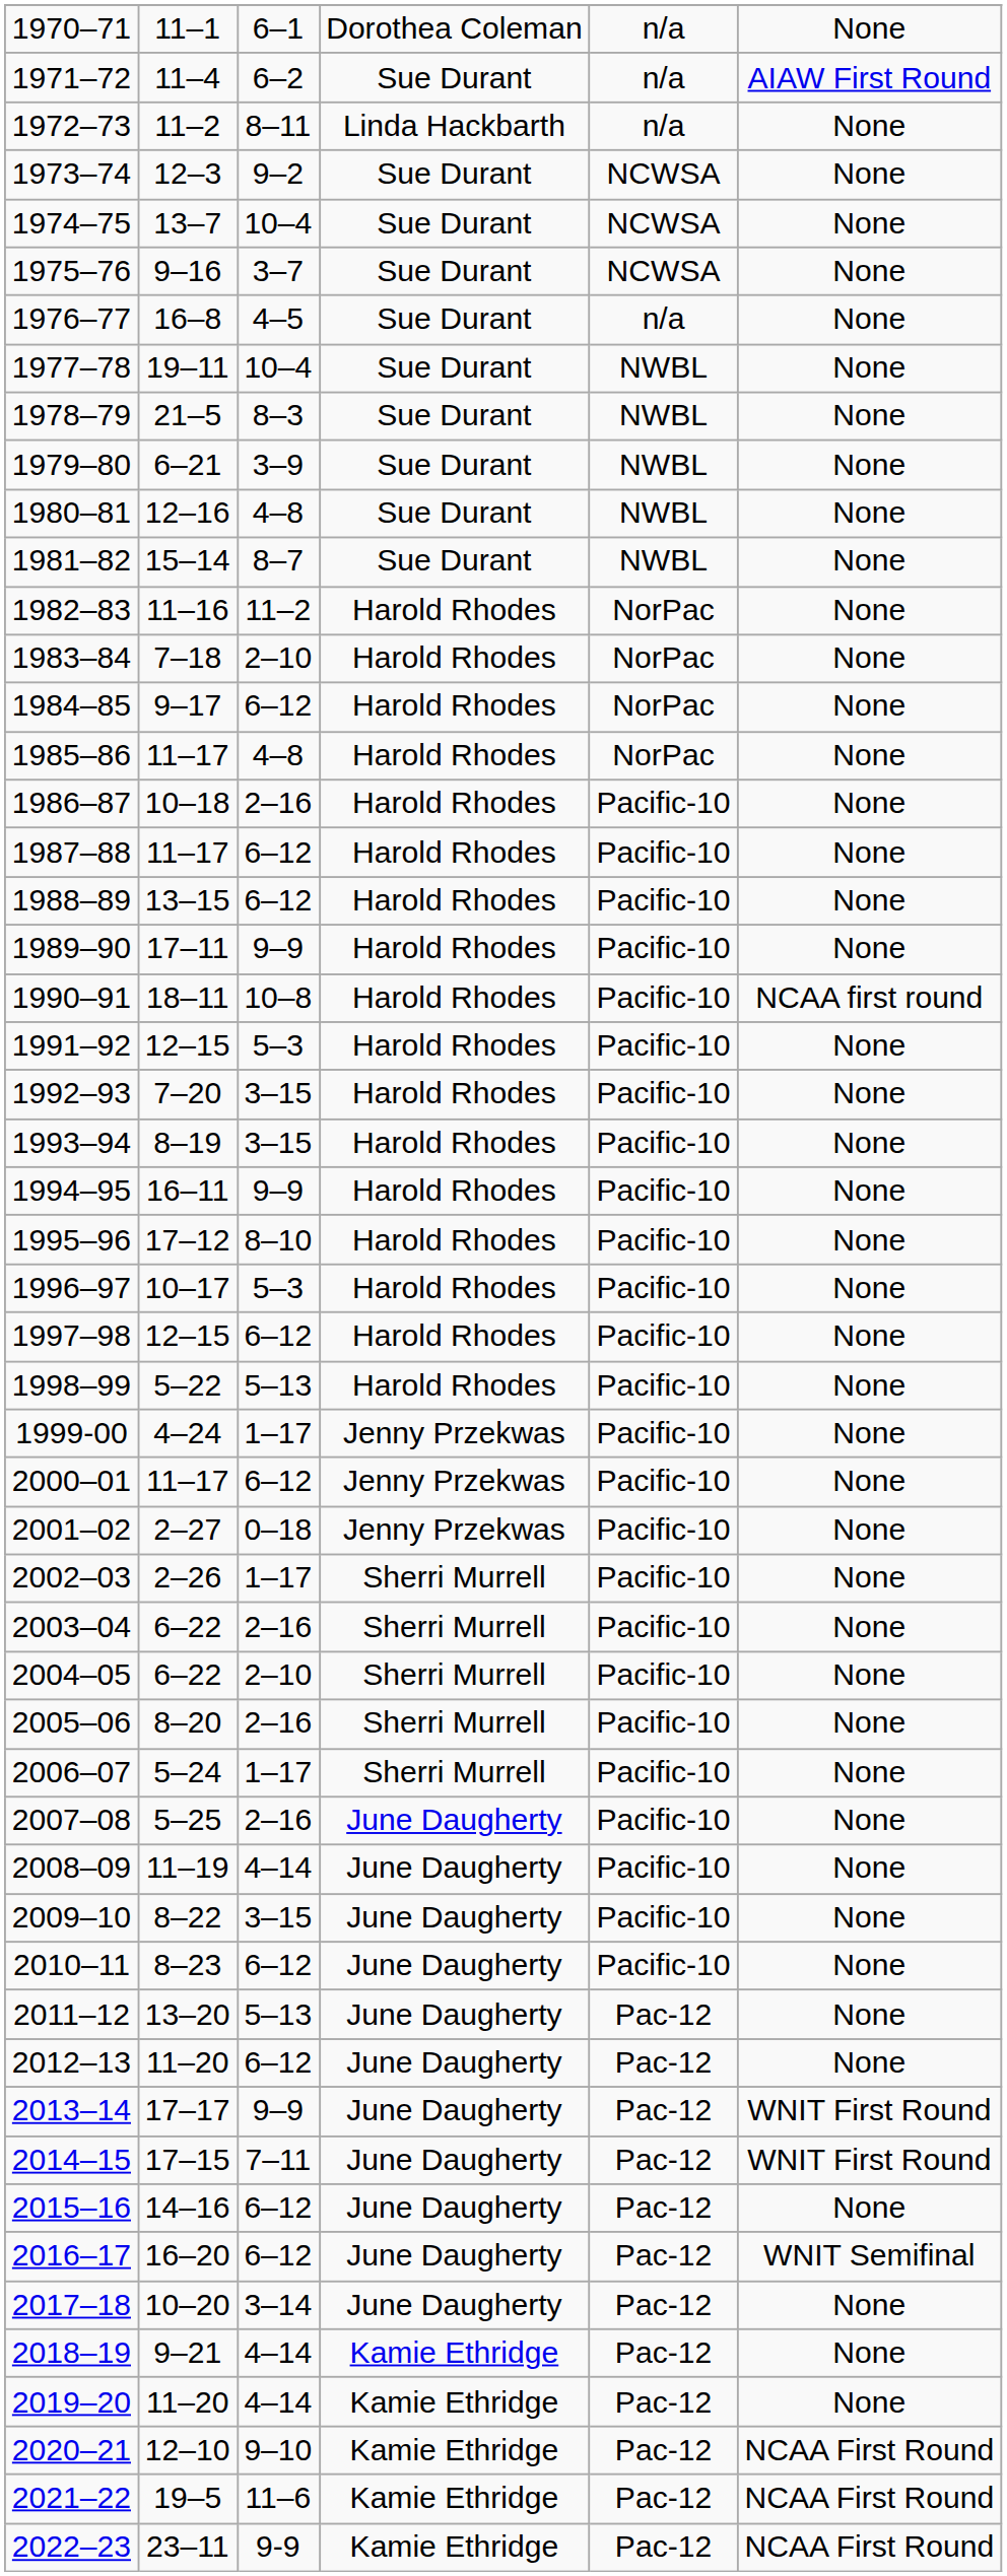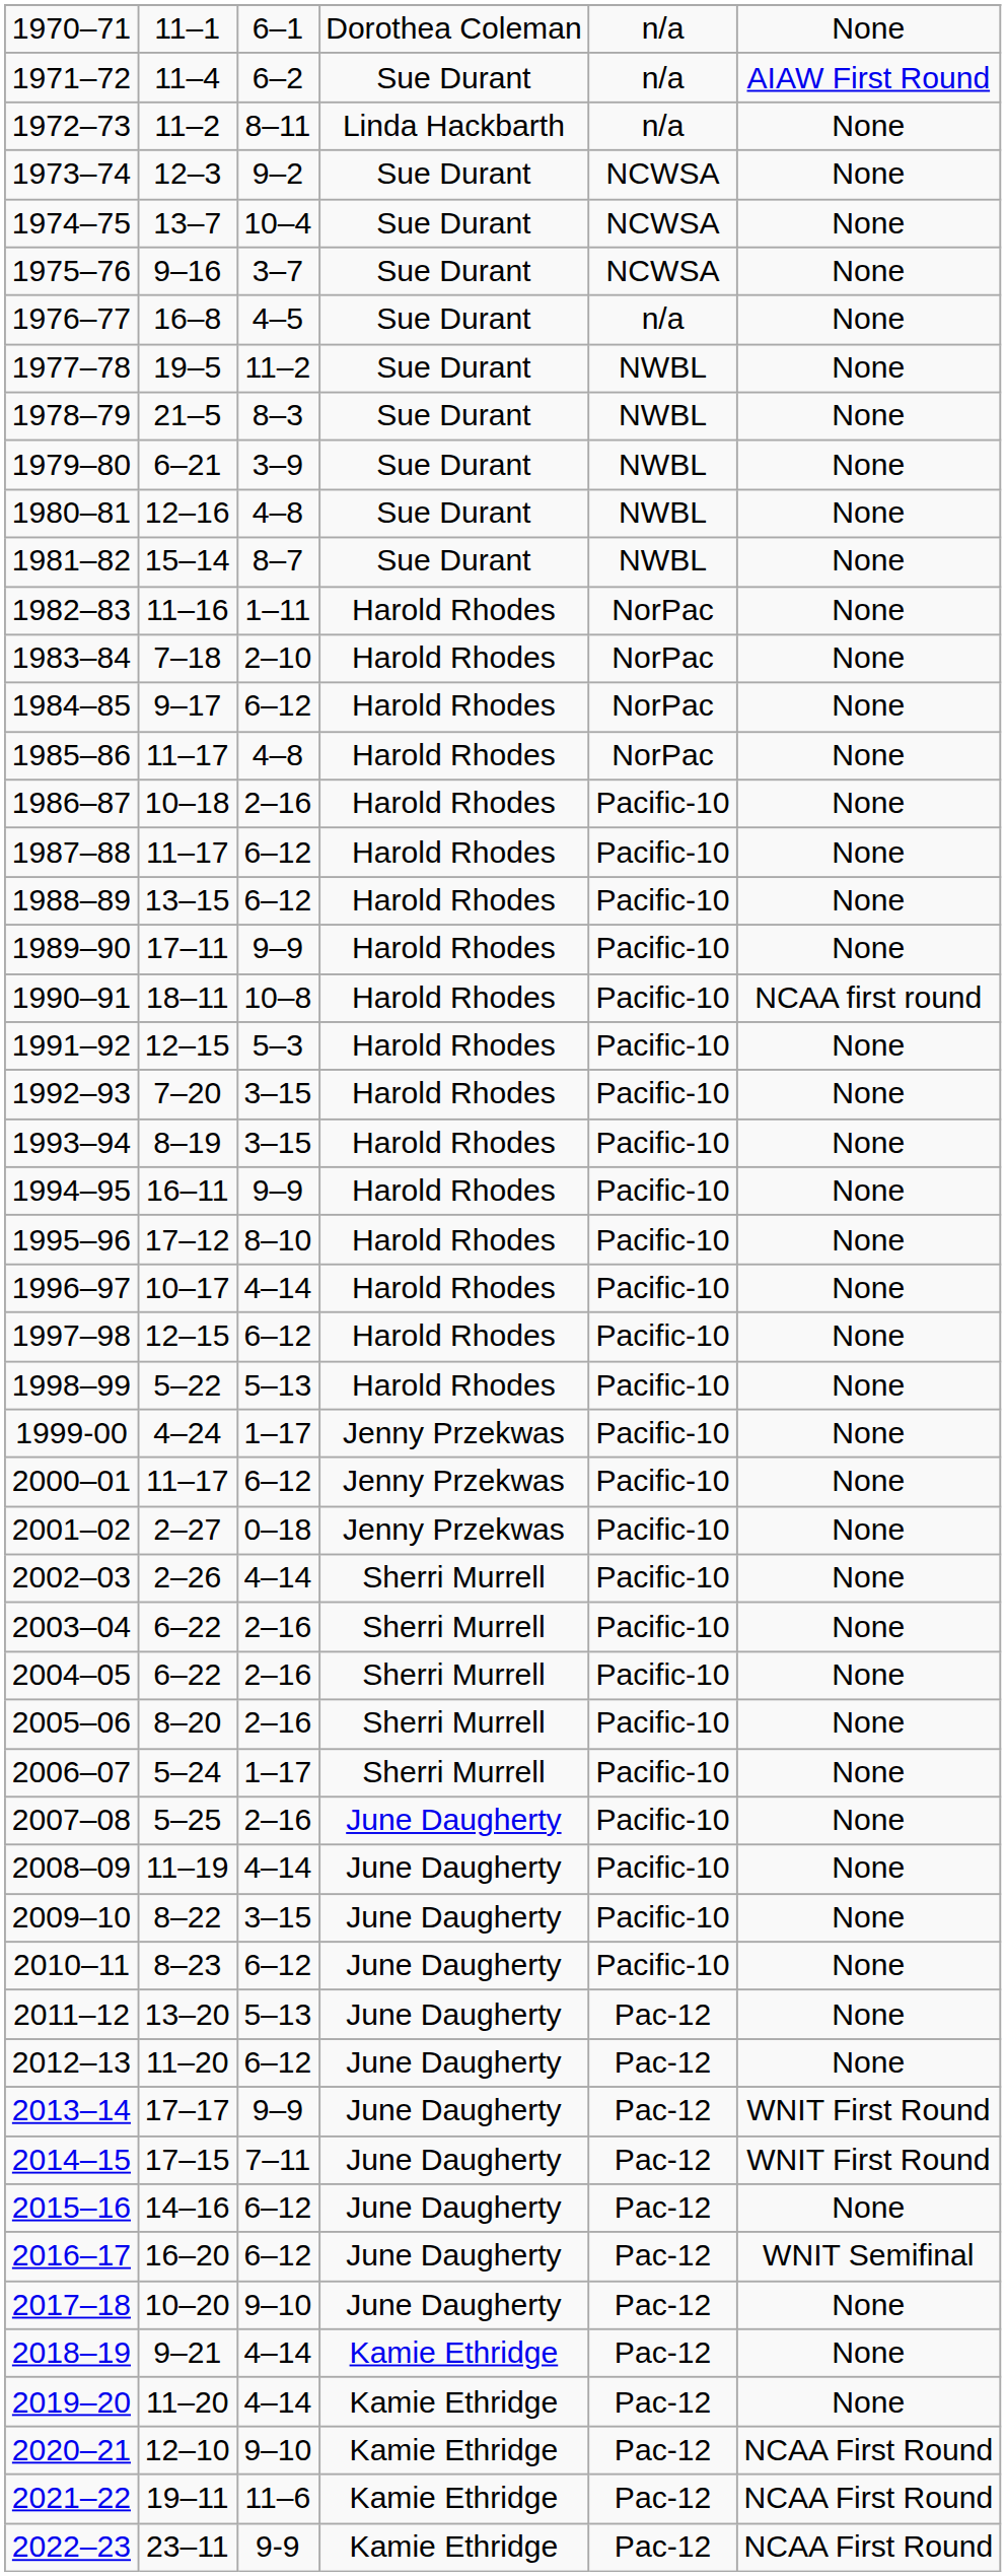 <table class="wikitable" style="text-align:center">
 <tr>
 </tr>
 <tr>
 <td>1970–71</td>
 <td>11–1</td>
 <td>6–1</td>
 <td>Dorothea Coleman</td>
 <td>n/a</td>
 <td>None</td>
 </tr>
 <tr>
 <td>1971–72</td>
 <td>11–4</td>
 <td>6–2</td>
 <td>Sue Durant</td>
 <td>n/a</td>
 <td><a href='#'>AIAW First Round</a></td>
 </tr>
 <tr>
 <td>1972–73</td>
 <td>11–2</td>
 <td>8–11</td>
 <td>Linda Hackbarth</td>
 <td>n/a</td>
 <td>None</td>
 </tr>
 <tr>
 <td>1973–74</td>
 <td>12–3</td>
 <td>9–2</td>
 <td>Sue Durant</td>
 <td>NCWSA</td>
 <td>None</td>
 </tr>
 <tr>
 <td>1974–75</td>
 <td>13–7</td>
 <td>10–4</td>
 <td>Sue Durant</td>
 <td>NCWSA</td>
 <td>None</td>
 </tr>
 <tr>
 <td>1975–76</td>
 <td>9–16</td>
 <td>3–7</td>
 <td>Sue Durant</td>
 <td>NCWSA</td>
 <td>None</td>
 </tr>
 <tr>
 <td>1976–77</td>
 <td>16–8</td>
 <td>4–5</td>
 <td>Sue Durant</td>
 <td>n/a</td>
 <td>None</td>
 </tr>
 <tr>
 <td>1977–78</td>
-<td>19–11</td>
-<td>10–4</td>
+<td>19–5</td>
+<td>11–2</td>
 <td>Sue Durant</td>
 <td>NWBL</td>
 <td>None</td>
 </tr>
 <tr>
 <td>1978–79</td>
 <td>21–5</td>
 <td>8–3</td>
 <td>Sue Durant</td>
 <td>NWBL</td>
 <td>None</td>
 </tr>
 <tr>
 <td>1979–80</td>
 <td>6–21</td>
 <td>3–9</td>
 <td>Sue Durant</td>
 <td>NWBL</td>
 <td>None</td>
 </tr>
 <tr>
 <td>1980–81</td>
 <td>12–16</td>
 <td>4–8</td>
 <td>Sue Durant</td>
 <td>NWBL</td>
 <td>None</td>
 </tr>
 <tr>
 <td>1981–82</td>
 <td>15–14</td>
 <td>8–7</td>
 <td>Sue Durant</td>
 <td>NWBL</td>
 <td>None</td>
 </tr>
 <tr>
 <td>1982–83</td>
 <td>11–16</td>
-<td>11–2</td>
+<td>1–11</td>
 <td>Harold Rhodes</td>
 <td>NorPac</td>
 <td>None</td>
 </tr>
 <tr>
 <td>1983–84</td>
 <td>7–18</td>
 <td>2–10</td>
 <td>Harold Rhodes</td>
 <td>NorPac</td>
 <td>None</td>
 </tr>
 <tr>
 <td>1984–85</td>
 <td>9–17</td>
 <td>6–12</td>
 <td>Harold Rhodes</td>
 <td>NorPac</td>
 <td>None</td>
 </tr>
 <tr>
 <td>1985–86</td>
 <td>11–17</td>
 <td>4–8</td>
 <td>Harold Rhodes</td>
 <td>NorPac</td>
 <td>None</td>
 </tr>
 <tr>
 <td>1986–87</td>
 <td>10–18</td>
 <td>2–16</td>
 <td>Harold Rhodes</td>
 <td>Pacific-10</td>
 <td>None</td>
 </tr>
 <tr>
 <td>1987–88</td>
 <td>11–17</td>
 <td>6–12</td>
 <td>Harold Rhodes</td>
 <td>Pacific-10</td>
 <td>None</td>
 </tr>
 <tr>
 <td>1988–89</td>
 <td>13–15</td>
 <td>6–12</td>
 <td>Harold Rhodes</td>
 <td>Pacific-10</td>
 <td>None</td>
 </tr>
 <tr>
 <td>1989–90</td>
 <td>17–11</td>
 <td>9–9</td>
 <td>Harold Rhodes</td>
 <td>Pacific-10</td>
 <td>None</td>
 </tr>
 <tr>
 <td>1990–91</td>
 <td>18–11</td>
 <td>10–8</td>
 <td>Harold Rhodes</td>
 <td>Pacific-10</td>
 <td>NCAA first round</td>
 </tr>
 <tr>
 <td>1991–92</td>
 <td>12–15</td>
 <td>5–3</td>
 <td>Harold Rhodes</td>
 <td>Pacific-10</td>
 <td>None</td>
 </tr>
 <tr>
 <td>1992–93</td>
 <td>7–20</td>
 <td>3–15</td>
 <td>Harold Rhodes</td>
 <td>Pacific-10</td>
 <td>None</td>
 </tr>
 <tr>
 <td>1993–94</td>
 <td>8–19</td>
 <td>3–15</td>
 <td>Harold Rhodes</td>
 <td>Pacific-10</td>
 <td>None</td>
 </tr>
 <tr>
 <td>1994–95</td>
 <td>16–11</td>
 <td>9–9</td>
 <td>Harold Rhodes</td>
 <td>Pacific-10</td>
 <td>None</td>
 </tr>
 <tr>
 <td>1995–96</td>
 <td>17–12</td>
 <td>8–10</td>
 <td>Harold Rhodes</td>
 <td>Pacific-10</td>
 <td>None</td>
 </tr>
 <tr>
 <td>1996–97</td>
 <td>10–17</td>
-<td>5–3</td>
+<td>4–14</td>
 <td>Harold Rhodes</td>
 <td>Pacific-10</td>
 <td>None</td>
 </tr>
 <tr>
 <td>1997–98</td>
 <td>12–15</td>
 <td>6–12</td>
 <td>Harold Rhodes</td>
 <td>Pacific-10</td>
 <td>None</td>
 </tr>
 <tr>
 <td>1998–99</td>
 <td>5–22</td>
 <td>5–13</td>
 <td>Harold Rhodes</td>
 <td>Pacific-10</td>
 <td>None</td>
 </tr>
 <tr>
 <td>1999-00</td>
 <td>4–24</td>
 <td>1–17</td>
 <td>Jenny Przekwas</td>
 <td>Pacific-10</td>
 <td>None</td>
 </tr>
 <tr>
 <td>2000–01</td>
 <td>11–17</td>
 <td>6–12</td>
 <td>Jenny Przekwas</td>
 <td>Pacific-10</td>
 <td>None</td>
 </tr>
 <tr>
 <td>2001–02</td>
 <td>2–27</td>
 <td>0–18</td>
 <td>Jenny Przekwas</td>
 <td>Pacific-10</td>
 <td>None</td>
 </tr>
 <tr>
 <td>2002–03</td>
 <td>2–26</td>
-<td>1–17</td>
+<td>4–14</td>
 <td>Sherri Murrell</td>
 <td>Pacific-10</td>
 <td>None</td>
 </tr>
 <tr>
 <td>2003–04</td>
 <td>6–22</td>
 <td>2–16</td>
 <td>Sherri Murrell</td>
 <td>Pacific-10</td>
 <td>None</td>
 </tr>
 <tr>
 <td>2004–05</td>
 <td>6–22</td>
-<td>2–10</td>
+<td>2–16</td>
 <td>Sherri Murrell</td>
 <td>Pacific-10</td>
 <td>None</td>
 </tr>
 <tr>
 <td>2005–06</td>
 <td>8–20</td>
 <td>2–16</td>
 <td>Sherri Murrell</td>
 <td>Pacific-10</td>
 <td>None</td>
 </tr>
 <tr>
 <td>2006–07</td>
 <td>5–24</td>
 <td>1–17</td>
 <td>Sherri Murrell</td>
 <td>Pacific-10</td>
 <td>None</td>
 </tr>
 <tr>
 <td>2007–08</td>
 <td>5–25</td>
 <td>2–16</td>
 <td><a href='#'>June Daugherty</a></td>
 <td>Pacific-10</td>
 <td>None</td>
 </tr>
 <tr>
 <td>2008–09</td>
 <td>11–19</td>
 <td>4–14</td>
 <td>June Daugherty</td>
 <td>Pacific-10</td>
 <td>None</td>
 </tr>
 <tr>
 <td>2009–10</td>
 <td>8–22</td>
 <td>3–15</td>
 <td>June Daugherty</td>
 <td>Pacific-10</td>
 <td>None</td>
 </tr>
 <tr>
 <td>2010–11</td>
 <td>8–23</td>
 <td>6–12</td>
 <td>June Daugherty</td>
 <td>Pacific-10</td>
 <td>None</td>
 </tr>
 <tr>
 <td>2011–12</td>
 <td>13–20</td>
 <td>5–13</td>
 <td>June Daugherty</td>
 <td>Pac-12</td>
 <td>None</td>
 </tr>
 <tr>
 <td>2012–13</td>
 <td>11–20</td>
 <td>6–12</td>
 <td>June Daugherty</td>
 <td>Pac-12</td>
 <td>None</td>
 </tr>
 <tr>
 <td><a href='#'>2013–14</a></td>
 <td>17–17</td>
 <td>9–9</td>
 <td>June Daugherty</td>
 <td>Pac-12</td>
 <td>WNIT First Round</td>
 </tr>
 <tr>
 <td><a href='#'>2014–15</a></td>
 <td>17–15</td>
 <td>7–11</td>
 <td>June Daugherty</td>
 <td>Pac-12</td>
 <td>WNIT First Round</td>
 </tr>
 <tr>
 <td><a href='#'>2015–16</a></td>
 <td>14–16</td>
 <td>6–12</td>
 <td>June Daugherty</td>
 <td>Pac-12</td>
 <td>None</td>
 </tr>
 <tr>
 <td><a href='#'>2016–17</a></td>
 <td>16–20</td>
 <td>6–12</td>
 <td>June Daugherty</td>
 <td>Pac-12</td>
 <td>WNIT Semifinal</td>
 </tr>
 <tr>
 <td><a href='#'>2017–18</a></td>
 <td>10–20</td>
-<td>3–14</td>
+<td>9–10</td>
 <td>June Daugherty</td>
 <td>Pac-12</td>
 <td>None</td>
 </tr>
 <tr>
 <td><a href='#'>2018–19</a></td>
 <td>9–21</td>
 <td>4–14</td>
 <td><a href='#'>Kamie Ethridge</a></td>
 <td>Pac-12</td>
 <td>None</td>
 </tr>
 <tr>
 <td><a href='#'>2019–20</a></td>
 <td>11–20</td>
 <td>4–14</td>
 <td>Kamie Ethridge</td>
 <td>Pac-12</td>
 <td>None</td>
 </tr>
 <tr>
 <td><a href='#'>2020–21</a></td>
 <td>12–10</td>
 <td>9–10</td>
 <td>Kamie Ethridge</td>
 <td>Pac-12</td>
 <td>NCAA First Round</td>
 </tr>
 <tr>
 <td><a href='#'>2021–22</a></td>
-<td>19–5</td>
+<td>19–11</td>
 <td>11–6</td>
 <td>Kamie Ethridge</td>
 <td>Pac-12</td>
 <td>NCAA First Round</td>
 </tr>
 <tr>
 <td><a href='#'>2022–23</a></td>
 <td>23–11</td>
 <td>9-9</td>
 <td>Kamie Ethridge</td>
 <td>Pac-12</td>
 <td>NCAA First Round</td>
 </tr>
 </table>
